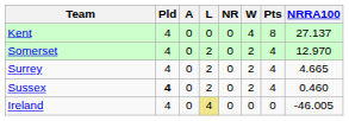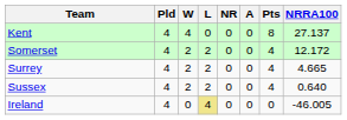 <table class="wikitable" style="text-align: center;">
 <tr>
 <th width=200>Team</th>
 <th width=20>Pld</th>
-<th width=20>A</th>
+<th width=20>W</th>
 <th width=20>L</th>
 <th width=20>NR</th>
-<th width=20>W</th>
+<th width=20>A</th>
 <th width=20>Pts</th>
 <th width=60><a href='#'>NRRA100</a></th>
 </tr>
 <tr bgcolor="#ccffcc">
 <td align=left><a href='#'>Kent</a></td>
 <td>4</td>
+<td>4</td>
 <td>0</td>
 <td>0</td>
 <td>0</td>
-<td>4</td>
 <td>8</td>
 <td>27.137</td>
 </tr>
 <tr bgcolor="#ccffcc">
 <td align=left><a href='#'>Somerset</a></td>
 <td>4</td>
-<td>0</td>
+<td>2</td>
 <td>2</td>
 <td>0</td>
-<td>2</td>
+<td>0</td>
 <td>4</td>
-<td>12.970</td>
+<td>12.172</td>
 </tr>
 <tr>
 <td align=left><a href='#'>Surrey</a></td>
 <td>4</td>
-<td>0</td>
+<td>2</td>
 <td>2</td>
 <td>0</td>
-<td>2</td>
+<td>0</td>
 <td>4</td>
 <td>4.665</td>
 </tr>
 <tr>
 <td align=left><a href='#'>Sussex</a></td>
-<td><strong>4</strong></td>
-<td>0</td>
+<td>4</td>
+<td>2</td>
 <td>2</td>
 <td>0</td>
-<td>2</td>
+<td>0</td>
 <td>4</td>
-<td>0.460</td>
+<td>0.640</td>
 </tr>
 <tr>
 <td align=left><a href='#'>Ireland</a></td>
 <td>4</td>
 <td>0</td>
 <td style="background: khaki;">4</td>
 <td>0</td>
 <td>0</td>
 <td>0</td>
 <td>-46.005</td>
 </tr>
 </table>
